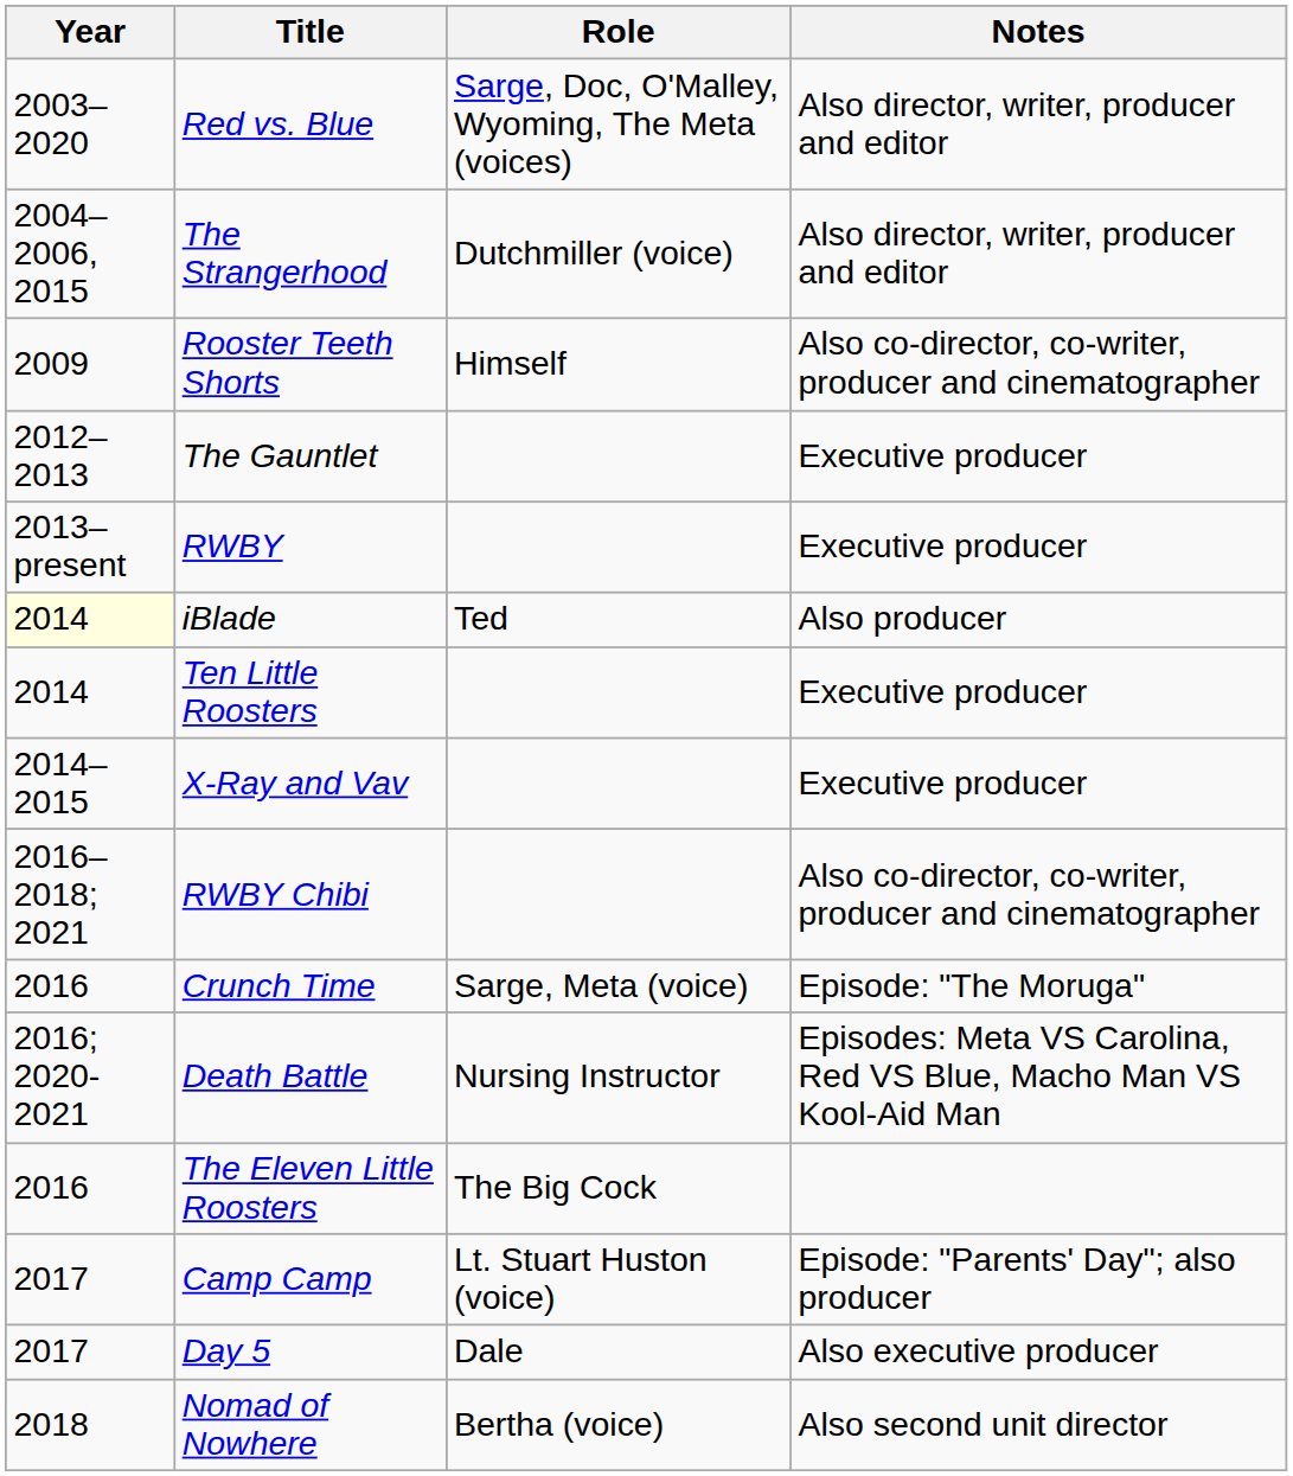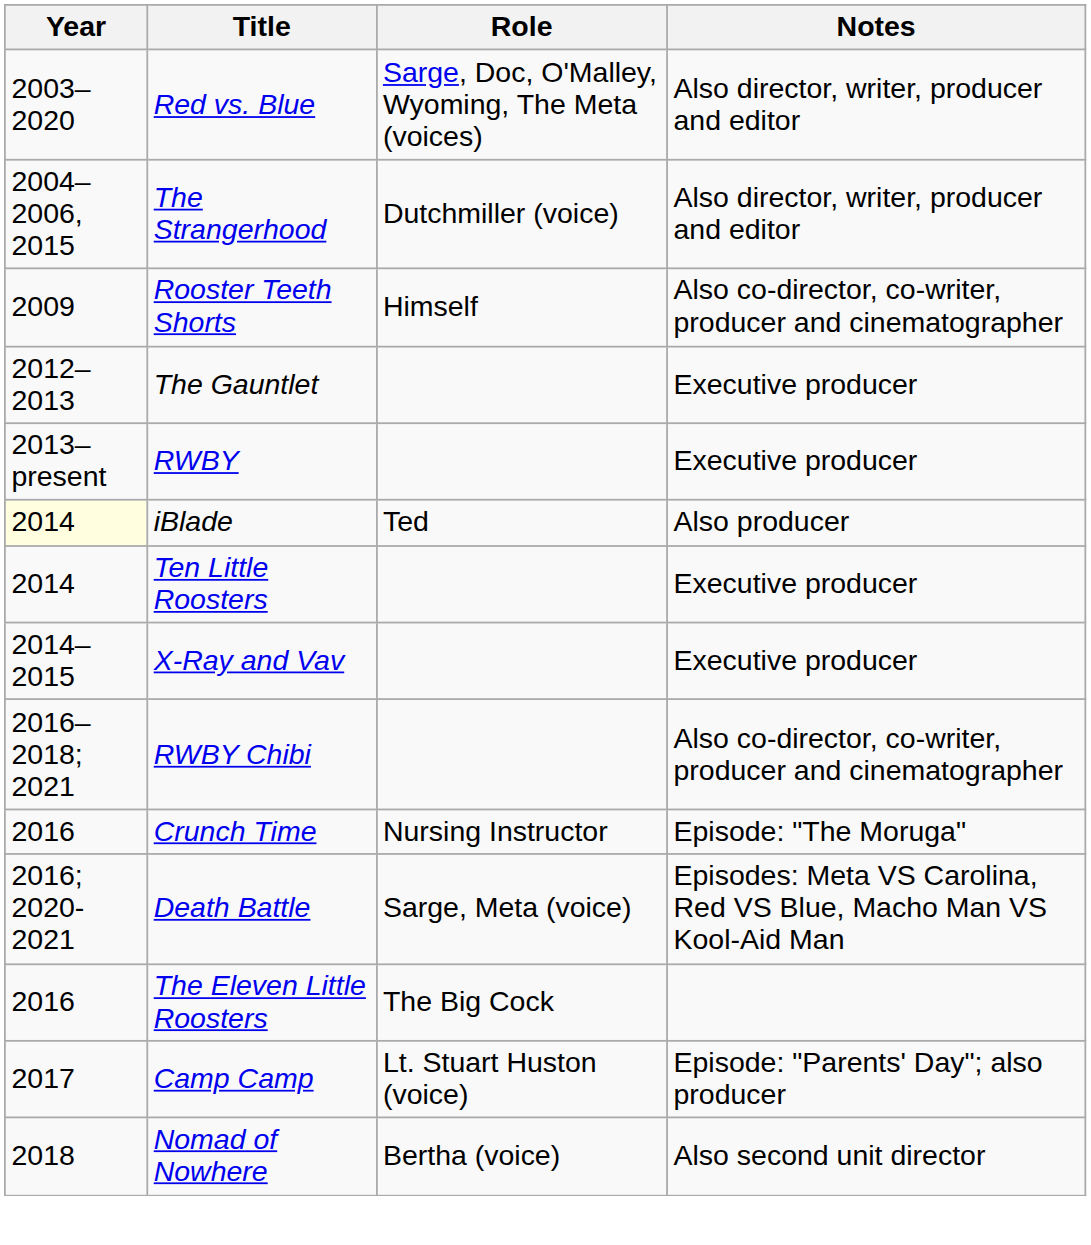 <table class="wikitable sortable">
 <tr>
 <th>Year</th>
 <th>Title</th>
 <th>Role</th>
 <th>Notes</th>
 </tr>
 <tr>
 <td>2003–2020</td>
 <td><em><a href='#'>Red vs. Blue</a></em></td>
 <td><a href='#'>Sarge</a>, Doc, O'Malley, Wyoming, The Meta (voices)</td>
 <td>Also director, writer, producer and editor</td>
 </tr>
 <tr>
 <td>2004–2006, 2015</td>
 <td><em><a href='#'>The Strangerhood</a></em></td>
 <td>Dutchmiller (voice)</td>
 <td>Also director, writer, producer and editor</td>
 </tr>
 <tr>
 <td>2009</td>
 <td><em><a href='#'>Rooster Teeth Shorts</a></em></td>
 <td>Himself</td>
 <td>Also co-director, co-writer, producer and cinematographer</td>
 </tr>
 <tr>
 <td>2012–2013</td>
 <td><em>The Gauntlet</em></td>
 <td></td>
 <td>Executive producer</td>
 </tr>
 <tr>
 <td>2013–present</td>
 <td><em><a href='#'>RWBY</a></em></td>
 <td></td>
 <td>Executive producer</td>
 </tr>
 <tr>
 <td style="background: lightyellow;">2014</td>
 <td><em>iBlade</em></td>
 <td>Ted</td>
 <td>Also producer</td>
 </tr>
 <tr>
 <td>2014</td>
 <td><em><a href='#'>Ten Little Roosters</a></em></td>
 <td></td>
 <td>Executive producer</td>
 </tr>
 <tr>
 <td>2014–2015</td>
 <td><em><a href='#'>X-Ray and Vav</a></em></td>
 <td></td>
 <td>Executive producer</td>
 </tr>
 <tr>
 <td>2016–2018; 2021</td>
 <td><em><a href='#'>RWBY Chibi</a></em></td>
 <td></td>
 <td>Also co-director, co-writer, producer and cinematographer</td>
 </tr>
 <tr>
 <td>2016</td>
 <td><em><a href='#'>Crunch Time</a></em></td>
-<td>Sarge, Meta (voice)</td>
+<td>Nursing Instructor</td>
 <td>Episode: "The Moruga"</td>
 </tr>
 <tr>
 <td>2016; 2020-2021</td>
 <td><em><a href='#'>Death Battle</a></em></td>
-<td>Nursing Instructor</td>
+<td>Sarge, Meta (voice)</td>
 <td>Episodes: Meta VS Carolina, Red VS Blue, Macho Man VS Kool-Aid Man</td>
 </tr>
 <tr>
 <td>2016</td>
 <td><em><a href='#'>The Eleven Little Roosters</a></em></td>
 <td>The Big Cock</td>
 <td></td>
 </tr>
 <tr>
 <td>2017</td>
 <td><em><a href='#'>Camp Camp</a></em></td>
 <td>Lt. Stuart Huston (voice)</td>
 <td>Episode: "Parents' Day"; also producer</td>
 </tr>
 <tr>
-<td>2017</td>
-<td><em><a href='#'>Day 5</a></em></td>
-<td>Dale</td>
-<td>Also executive producer</td>
-</tr>
-<tr>
 <td>2018</td>
 <td><em><a href='#'>Nomad of Nowhere</a></em></td>
 <td>Bertha (voice)</td>
 <td>Also second unit director</td>
 </tr>
 </table>
